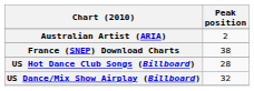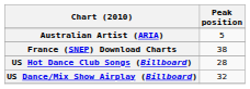 <table class="wikitable sortable plainrowheaders" style="text-align:center">
 <tr>
 <th scope="col">Chart (2010)</th>
 <th scope="col">Peak<br>position</th>
 </tr>
 <tr>
 </tr>
 <tr>
 <th scope="row">Australian Artist (<a href='#'>ARIA</a>)</th>
-<td>2</td>
+<td>5</td>
 </tr>
 <tr>
 </tr>
 <tr>
 </tr>
 <tr>
 <th scope="row">France (<a href='#'>SNEP</a>) Download Charts</th>
 <td>38</td>
 </tr>
 <tr>
 </tr>
 <tr>
 </tr>
 <tr>
 </tr>
 <tr>
 <th scope="row">US <a href='#'>Hot Dance Club Songs</a> (<em><a href='#'>Billboard</a></em>)</th>
 <td>28</td>
 </tr>
 <tr>
 <th scope="row">US <a href='#'>Dance/Mix Show Airplay</a> (<em><a href='#'>Billboard</a></em>)</th>
 <td>32</td>
 </tr>
 <tr>
 </tr>
 </table>
